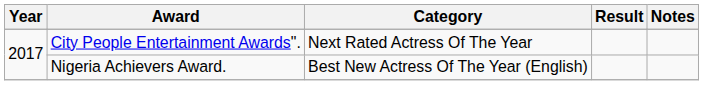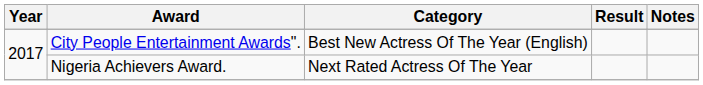 <table class="wikitable plainrowheaders sortable">
 <tr>
 <th>Year</th>
 <th>Award</th>
 <th>Category</th>
 <th>Result</th>
 <th>Notes</th>
 </tr>
 <tr>
 </tr>
 <tr>
 <td rowspan="2">2017</td>
 <td><a href='#'>City People Entertainment Awards</a>".</td>
-<td>Next Rated Actress Of The Year </td>
+<td>Best New Actress Of The Year (English)</td>
 <td></td>
 <td></td>
 </tr>
 <tr>
 <td>Nigeria Achievers Award.</td>
-<td>Best New Actress Of The Year (English)</td>
+<td>Next Rated Actress Of The Year </td>
 <td></td>
 <td></td>
 </tr>
 <tr>
 </tr>
 </table>
